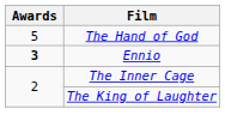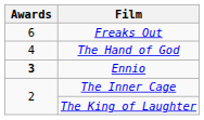 <table class="wikitable plainrowheaders" rowspan=2 style="text-align: center;" border="2" background: #f6e39c;>
 <tr>
 <th scope="col" style="width:55px;">Awards</th>
 <th scope="col" style="text-align:center;">Film</th>
 </tr>
 <tr>
-<td>5</td>
+<td>6</td>
+<td><em><a href='#'>Freaks Out</a></em></td>
+</tr>
+<tr>
+<td>4</td>
 <td><em><a href='#'>The Hand of God</a></em></td>
 </tr>
 <tr>
 <td><strong>3</strong></td>
 <td><em><a href='#'>Ennio</a></em></td>
 </tr>
 <tr>
 <td rowspan="2">2</td>
 <td><em><a href='#'>The Inner Cage</a></em></td>
 </tr>
 <tr>
 <td><em><a href='#'>The King of Laughter</a></em></td>
 </tr>
 </table>
